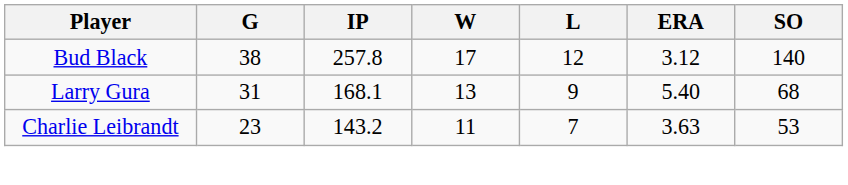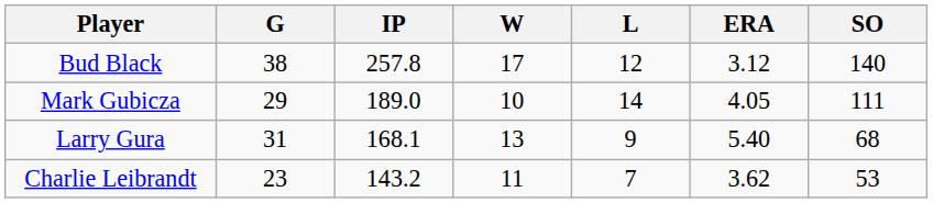 <table class="wikitable sortable">
 <tr>
 <th bgcolor="#DDDDFF" width="16%">Player</th>
 <th bgcolor="#DDDDFF" width="9%">G</th>
 <th bgcolor="#DDDDFF" width="9%">IP</th>
 <th bgcolor="#DDDDFF" width="9%">W</th>
 <th bgcolor="#DDDDFF" width="9%">L</th>
 <th bgcolor="#DDDDFF" width="9%">ERA</th>
 <th bgcolor="#DDDDFF" width="9%">SO</th>
 </tr>
 <tr align="center">
 <td><a href='#'>Bud Black</a></td>
 <td>38</td>
 <td>257.8</td>
 <td>17</td>
 <td>12</td>
 <td>3.12</td>
 <td>140</td>
 </tr>
 <tr align="center">
+<td><a href='#'>Mark Gubicza</a></td>
+<td>29</td>
+<td>189.0</td>
+<td>10</td>
+<td>14</td>
+<td>4.05</td>
+<td>111</td>
+</tr>
+<tr align="center">
 <td><a href='#'>Larry Gura</a></td>
 <td>31</td>
 <td>168.1</td>
 <td>13</td>
 <td>9</td>
 <td>5.40</td>
 <td>68</td>
 </tr>
 <tr align="center">
 <td><a href='#'>Charlie Leibrandt</a></td>
 <td>23</td>
 <td>143.2</td>
 <td>11</td>
 <td>7</td>
-<td>3.63</td>
+<td>3.62</td>
 <td>53</td>
 </tr>
 </table>
